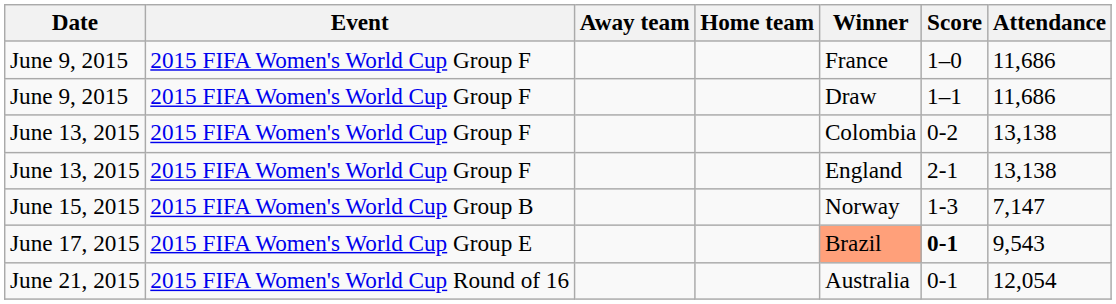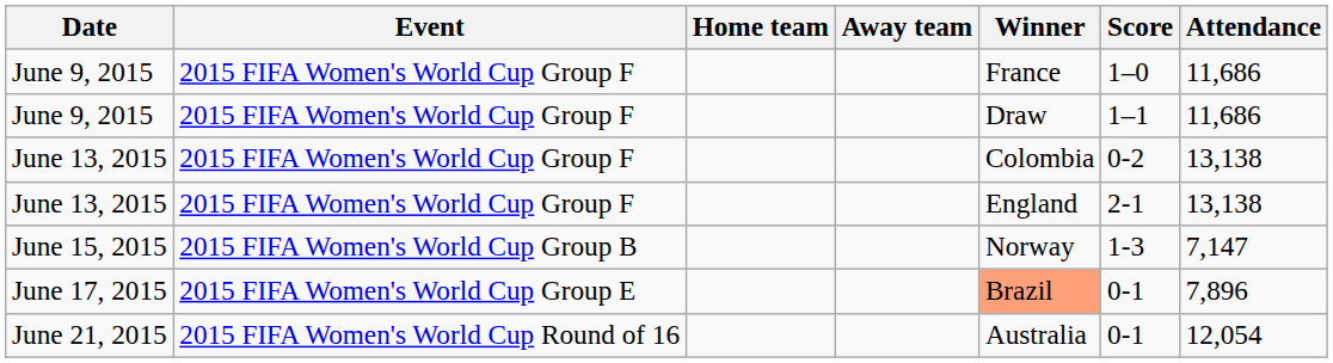 <table class="wikitable">
 <tr>
 <th>Date</th>
 <th>Event</th>
+<th>Home team</th>
 <th>Away team</th>
-<th>Home team</th>
 <th>Winner</th>
 <th>Score</th>
 <th>Attendance</th>
 </tr>
 <tr>
 <td>June 9, 2015</td>
 <td><a href='#'>2015 FIFA Women's World Cup</a> Group F</td>
 <td></td>
 <td></td>
 <td>France</td>
 <td>1–0</td>
 <td>11,686</td>
 </tr>
 <tr>
 <td>June 9, 2015</td>
 <td><a href='#'>2015 FIFA Women's World Cup</a> Group F</td>
 <td></td>
 <td></td>
 <td>Draw</td>
 <td>1–1</td>
 <td>11,686</td>
 </tr>
 <tr>
 <td>June 13, 2015</td>
 <td><a href='#'>2015 FIFA Women's World Cup</a> Group F</td>
 <td></td>
 <td></td>
 <td>Colombia</td>
 <td>0-2</td>
 <td>13,138</td>
 </tr>
 <tr>
 <td>June 13, 2015</td>
 <td><a href='#'>2015 FIFA Women's World Cup</a> Group F</td>
 <td></td>
 <td></td>
 <td>England</td>
 <td>2-1</td>
 <td>13,138</td>
 </tr>
 <tr>
 <td>June 15, 2015</td>
 <td><a href='#'>2015 FIFA Women's World Cup</a>  Group B</td>
 <td></td>
 <td></td>
 <td>Norway</td>
 <td>1-3</td>
 <td>7,147</td>
 </tr>
 <tr>
 <td>June 17, 2015</td>
 <td><a href='#'>2015 FIFA Women's World Cup</a>  Group E</td>
 <td></td>
 <td></td>
 <td style="background: lightsalmon;">Brazil</td>
-<td><strong>0-1</strong></td>
-<td>9,543</td>
+<td>0-1</td>
+<td>7,896</td>
 </tr>
 <tr>
 <td>June 21, 2015</td>
 <td><a href='#'>2015 FIFA Women's World Cup</a> Round of 16</td>
 <td></td>
 <td></td>
 <td>Australia</td>
 <td>0-1</td>
 <td>12,054</td>
 </tr>
 </table>
